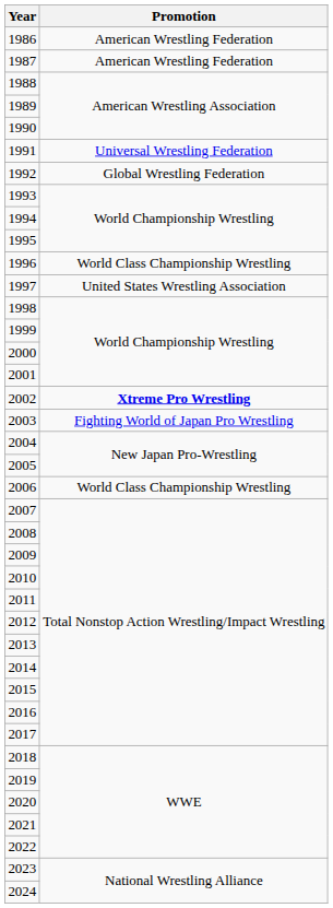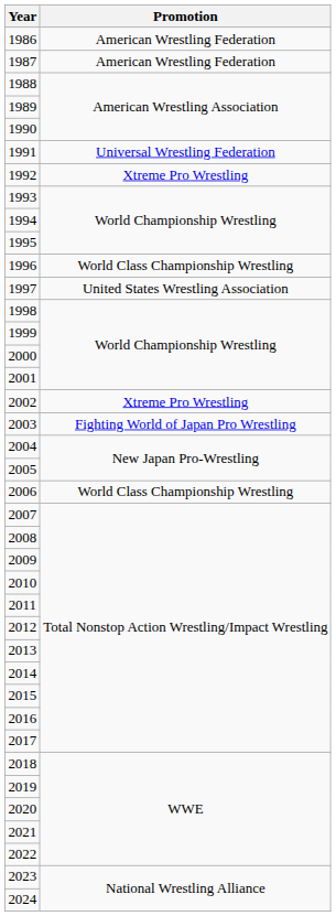 <table class="wikitable sortable" style="text-align: center">
 <tr>
 <th>Year</th>
 <th>Promotion</th>
 </tr>
 <tr>
 <td>1986</td>
 <td>American Wrestling Federation</td>
 </tr>
 <tr>
 <td>1987</td>
 <td>American Wrestling Federation</td>
 </tr>
 <tr>
 <td>1988</td>
 <td rowspan=3>American Wrestling Association</td>
 </tr>
 <tr>
 <td>1989</td>
 </tr>
 <tr>
 <td>1990</td>
 </tr>
 <tr>
 <td>1991</td>
 <td><a href='#'>Universal Wrestling Federation</a></td>
 </tr>
 <tr>
 <td>1992</td>
-<td>Global Wrestling Federation</td>
+<td><a href='#'>Xtreme Pro Wrestling</a></td>
 </tr>
 <tr>
 <td>1993</td>
 <td rowspan=3>World Championship Wrestling</td>
 </tr>
 <tr>
 <td>1994</td>
 </tr>
 <tr>
 <td>1995</td>
 </tr>
 <tr>
 <td>1996</td>
 <td>World Class Championship Wrestling</td>
 </tr>
 <tr>
 <td>1997</td>
 <td>United States Wrestling Association</td>
 </tr>
 <tr>
 <td>1998</td>
 <td rowspan=4>World Championship Wrestling</td>
 </tr>
 <tr>
 <td>1999</td>
 </tr>
 <tr>
 <td>2000</td>
 </tr>
 <tr>
 <td>2001</td>
 </tr>
 <tr>
 <td>2002</td>
-<td><strong><a href='#'>Xtreme Pro Wrestling</a></strong></td>
+<td><a href='#'>Xtreme Pro Wrestling</a></td>
 </tr>
 <tr>
 <td>2003</td>
 <td><a href='#'>Fighting World of Japan Pro Wrestling</a></td>
 </tr>
 <tr>
 <td>2004</td>
 <td rowspan=2>New Japan Pro-Wrestling</td>
 </tr>
 <tr>
 <td>2005</td>
 </tr>
 <tr>
 <td>2006</td>
 <td>World Class Championship Wrestling</td>
 </tr>
 <tr>
 <td>2007</td>
 <td rowspan=11>Total Nonstop Action Wrestling/Impact Wrestling</td>
 </tr>
 <tr>
 <td>2008</td>
 </tr>
 <tr>
 <td>2009</td>
 </tr>
 <tr>
 <td>2010</td>
 </tr>
 <tr>
 <td>2011</td>
 </tr>
 <tr>
 <td>2012</td>
 </tr>
 <tr>
 <td>2013</td>
 </tr>
 <tr>
 <td>2014</td>
 </tr>
 <tr>
 <td>2015</td>
 </tr>
 <tr>
 <td>2016</td>
 </tr>
 <tr>
 <td>2017</td>
 </tr>
 <tr>
 <td>2018</td>
 <td rowspan="5">WWE</td>
 </tr>
 <tr>
 <td>2019</td>
 </tr>
 <tr>
 <td>2020</td>
 </tr>
 <tr>
 <td>2021</td>
 </tr>
 <tr>
 <td>2022</td>
 </tr>
 <tr>
 <td>2023</td>
 <td rowspan="2">National Wrestling Alliance</td>
 </tr>
 <tr>
 <td>2024</td>
 </tr>
 </table>
